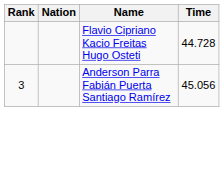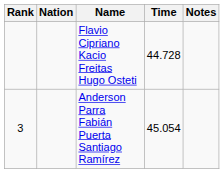 <table class="wikitable sortable" style="text-align:center"  width=50%>
 <tr>
 <th>Rank</th>
 <th>Nation</th>
 <th>Name</th>
 <th>Time</th>
+<th>Notes</th>
 </tr>
 <tr>
 <td></td>
 <td align=left></td>
 <td align=left><a href='#'>Flavio Cipriano</a><br><a href='#'>Kacio Freitas</a><br><a href='#'>Hugo Osteti</a></td>
 <td>44.728</td>
+<td></td>
 </tr>
 <tr>
 <td>3</td>
 <td align=left></td>
 <td align=left><a href='#'>Anderson Parra</a><br><a href='#'>Fabián Puerta</a><br><a href='#'>Santiago Ramírez</a></td>
-<td>45.056</td>
+<td>45.054</td>
+<td></td>
 </tr>
 </table>
